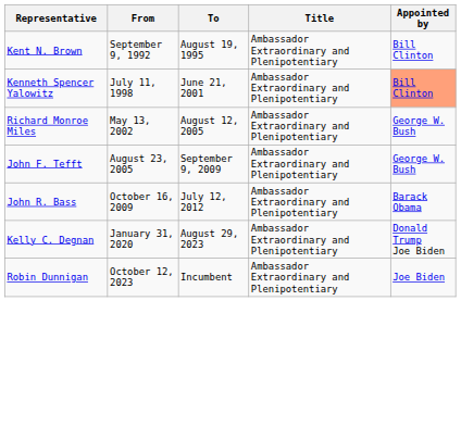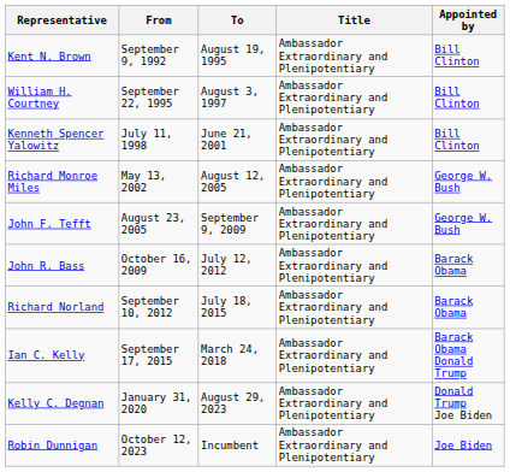 <table class=wikitable>
 <tr>
 <th>Representative</th>
 <th>From</th>
 <th>To</th>
 <th>Title</th>
 <th>Appointed by</th>
 </tr>
 <tr>
 <td><a href='#'>Kent N. Brown</a></td>
 <td>September 9, 1992</td>
 <td>August 19, 1995</td>
 <td>Ambassador Extraordinary and Plenipotentiary</td>
 <td><a href='#'>Bill Clinton</a></td>
 </tr>
 <tr>
+<td><a href='#'>William H. Courtney</a></td>
+<td>September 22, 1995</td>
+<td>August 3, 1997</td>
+<td>Ambassador Extraordinary and Plenipotentiary</td>
+<td><a href='#'>Bill Clinton</a></td>
+</tr>
+<tr>
 <td><a href='#'>Kenneth Spencer Yalowitz</a></td>
 <td>July 11, 1998</td>
 <td>June 21, 2001</td>
 <td>Ambassador Extraordinary and Plenipotentiary</td>
-<td style="background: lightsalmon;"><a href='#'>Bill Clinton</a></td>
+<td><a href='#'>Bill Clinton</a></td>
 </tr>
 <tr>
 <td><a href='#'>Richard Monroe Miles</a></td>
 <td>May 13, 2002</td>
 <td>August 12, 2005</td>
 <td>Ambassador Extraordinary and Plenipotentiary</td>
 <td><a href='#'>George W. Bush</a></td>
 </tr>
 <tr>
 <td><a href='#'>John F. Tefft</a></td>
 <td>August 23, 2005</td>
 <td>September 9, 2009</td>
 <td>Ambassador Extraordinary and Plenipotentiary</td>
 <td><a href='#'>George W. Bush</a></td>
 </tr>
 <tr>
 <td><a href='#'>John R. Bass</a></td>
 <td>October 16, 2009</td>
 <td>July 12, 2012</td>
 <td>Ambassador Extraordinary and Plenipotentiary</td>
 <td><a href='#'>Barack Obama</a></td>
 </tr>
 <tr>
+<td><a href='#'>Richard Norland</a></td>
+<td>September 10, 2012</td>
+<td>July 18, 2015</td>
+<td>Ambassador Extraordinary and Plenipotentiary</td>
+<td><a href='#'>Barack Obama</a></td>
+</tr>
+<tr>
+<td><a href='#'>Ian C. Kelly</a></td>
+<td>September 17, 2015</td>
+<td>March 24, 2018</td>
+<td>Ambassador Extraordinary and Plenipotentiary</td>
+<td><a href='#'>Barack Obama</a><br><a href='#'>Donald Trump</a></td>
+</tr>
+<tr>
 <td><a href='#'>Kelly C. Degnan</a></td>
 <td>January 31, 2020</td>
 <td>August 29, 2023</td>
 <td>Ambassador Extraordinary and Plenipotentiary</td>
 <td><a href='#'>Donald Trump</a><br>Joe Biden</td>
 </tr>
 <tr>
 <td><a href='#'>Robin Dunnigan</a></td>
 <td>October 12, 2023</td>
 <td>Incumbent</td>
 <td>Ambassador Extraordinary and Plenipotentiary</td>
 <td><a href='#'>Joe Biden</a></td>
 </tr>
 </table>
